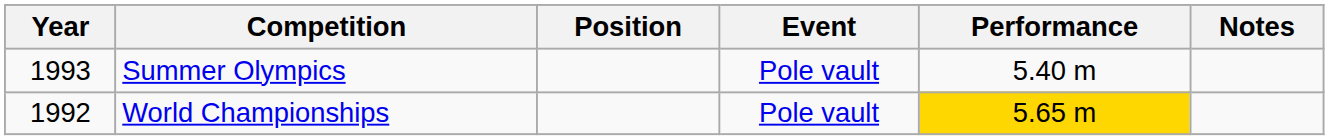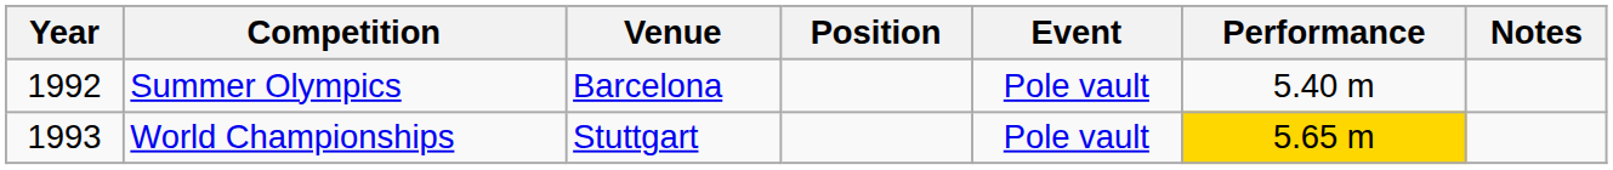 <table class="wikitable"  style="width:55%; font-size:90%; text-align:center;">
 <tr>
 <th>Year</th>
 <th>Competition</th>
+<th>Venue</th>
 <th>Position</th>
 <th>Event</th>
 <th>Performance</th>
 <th>Notes</th>
 </tr>
 <tr>
-<td>1993</td>
+<td>1992</td>
 <td align=left><a href='#'>Summer Olympics</a></td>
+<td align=left> <a href='#'>Barcelona</a></td>
 <td></td>
 <td><a href='#'>Pole vault</a></td>
 <td>5.40 m</td>
 <td></td>
 </tr>
 <tr>
-<td>1992</td>
+<td>1993</td>
 <td align=left><a href='#'>World Championships</a></td>
+<td align=left> <a href='#'>Stuttgart</a></td>
 <td></td>
 <td><a href='#'>Pole vault</a></td>
 <td style="background: gold;">5.65 m</td>
 <td></td>
 </tr>
 </table>
